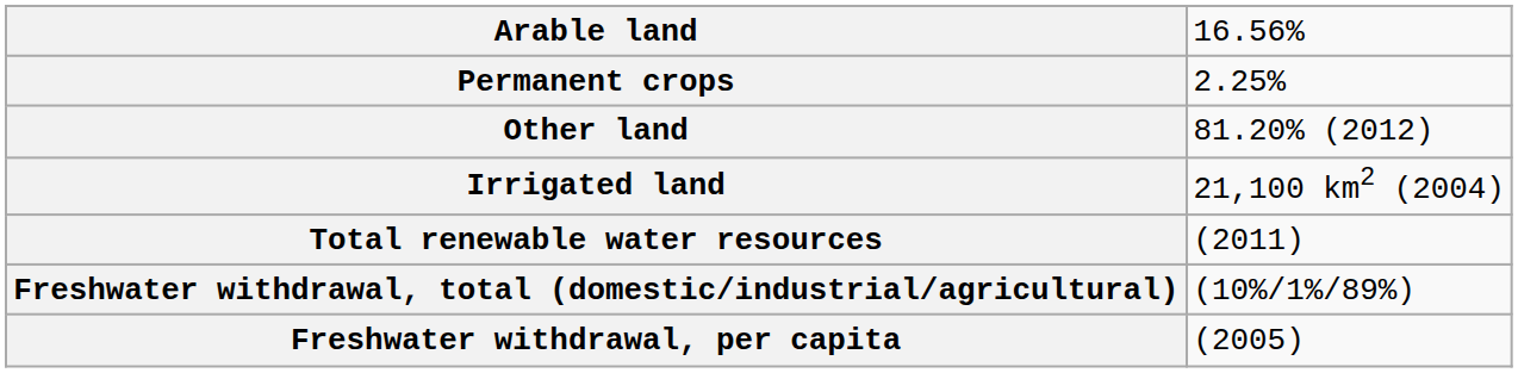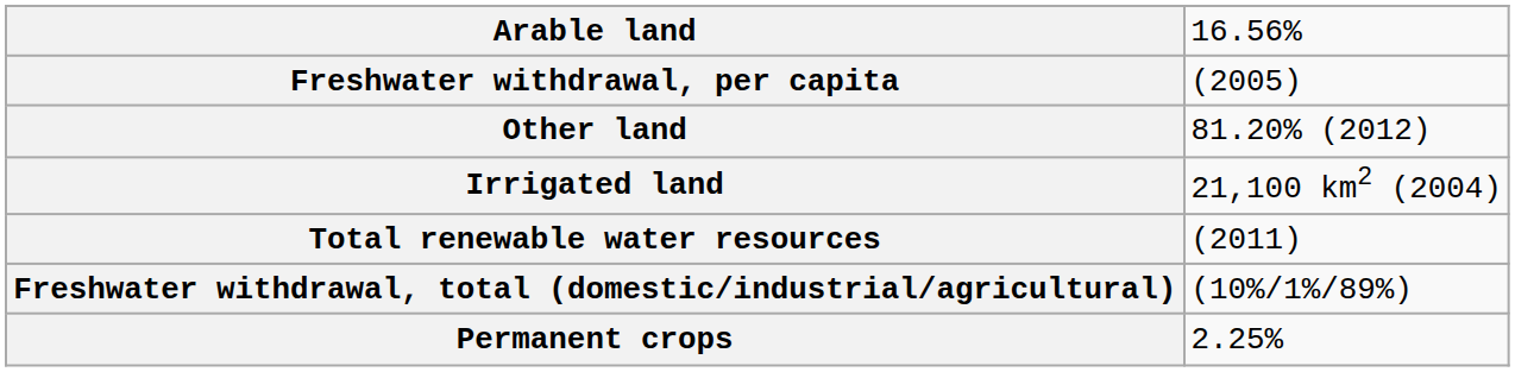 <table class="wikitable">
 <tr>
 <th>Arable land</th>
 <td>16.56%</td>
 </tr>
 <tr>
-<th>Permanent crops</th>
-<td>2.25%</td>
+<th>Freshwater withdrawal, per capita</th>
+<td> (2005)</td>
 </tr>
 <tr>
 <th>Other land</th>
 <td>81.20% (2012)</td>
 </tr>
 <tr>
 <th>Irrigated land</th>
 <td>21,100 km<sup>2</sup> (2004)</td>
 </tr>
 <tr>
 <th>Total renewable water resources</th>
 <td> (2011)</td>
 </tr>
 <tr>
 <th>Freshwater withdrawal, total (domestic/industrial/agricultural)</th>
 <td> (10%/1%/89%)</td>
 </tr>
 <tr>
-<th>Freshwater withdrawal, per capita</th>
-<td> (2005)</td>
+<th>Permanent crops</th>
+<td>2.25%</td>
 </tr>
 </table>
